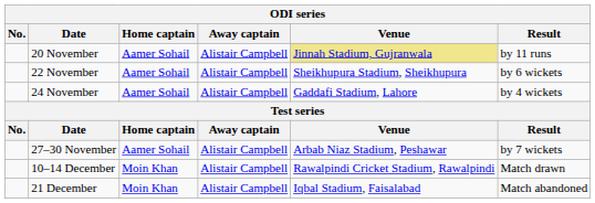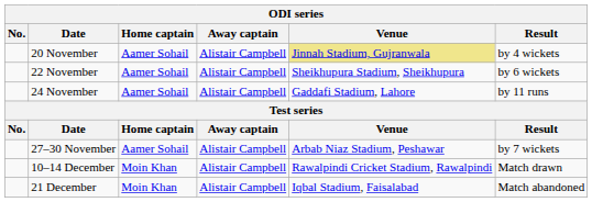 <table class="wikitable">
 <tr>
 <th colspan="9">ODI series</th>
 </tr>
 <tr>
 <th>No.</th>
 <th>Date</th>
 <th>Home captain</th>
 <th>Away captain</th>
 <th>Venue</th>
 <th>Result</th>
 </tr>
 <tr>
 <td></td>
 <td>20 November</td>
 <td><a href='#'>Aamer Sohail</a></td>
 <td><a href='#'>Alistair Campbell</a></td>
 <td style="background: khaki;"><a href='#'>Jinnah Stadium, Gujranwala</a></td>
-<td> by 11 runs</td>
+<td> by 4 wickets</td>
 </tr>
 <tr>
 <td></td>
 <td>22 November</td>
 <td><a href='#'>Aamer Sohail</a></td>
 <td><a href='#'>Alistair Campbell</a></td>
 <td><a href='#'>Sheikhupura Stadium</a>, <a href='#'>Sheikhupura</a></td>
 <td> by 6 wickets</td>
 </tr>
 <tr>
 <td></td>
 <td>24 November</td>
 <td><a href='#'>Aamer Sohail</a></td>
 <td><a href='#'>Alistair Campbell</a></td>
 <td><a href='#'>Gaddafi Stadium</a>, <a href='#'>Lahore</a></td>
-<td> by 4 wickets</td>
+<td> by 11 runs</td>
 </tr>
 <tr>
 <th colspan="9">Test series</th>
 </tr>
 <tr>
 <th>No.</th>
 <th>Date</th>
 <th>Home captain</th>
 <th>Away captain</th>
 <th>Venue</th>
 <th>Result</th>
 </tr>
 <tr>
 <td></td>
 <td>27–30 November</td>
 <td><a href='#'>Aamer Sohail</a></td>
 <td><a href='#'>Alistair Campbell</a></td>
 <td><a href='#'>Arbab Niaz Stadium</a>, <a href='#'>Peshawar</a></td>
 <td> by 7 wickets</td>
 </tr>
 <tr>
 <td></td>
 <td>10–14 December</td>
 <td><a href='#'>Moin Khan</a></td>
 <td><a href='#'>Alistair Campbell</a></td>
 <td><a href='#'>Rawalpindi Cricket Stadium</a>, <a href='#'>Rawalpindi</a></td>
 <td>Match drawn</td>
 </tr>
 <tr>
 <td></td>
 <td>21 December</td>
 <td><a href='#'>Moin Khan</a></td>
 <td><a href='#'>Alistair Campbell</a></td>
 <td><a href='#'>Iqbal Stadium</a>, <a href='#'>Faisalabad</a></td>
 <td>Match abandoned</td>
 </tr>
 </table>
